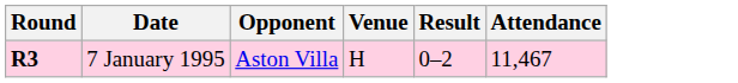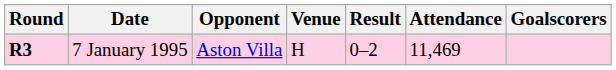 <table class="wikitable">
 <tr>
 <th>Round</th>
 <th>Date</th>
 <th>Opponent</th>
 <th>Venue</th>
 <th>Result</th>
 <th>Attendance</th>
+<th>Goalscorers</th>
 </tr>
 <tr style="background-color: #ffd0e3;">
 <td><strong>R3</strong></td>
 <td>7 January 1995</td>
 <td><a href='#'>Aston Villa</a></td>
 <td>H</td>
 <td>0–2</td>
-<td>11,467</td>
+<td>11,469</td>
+<td></td>
 </tr>
 </table>
